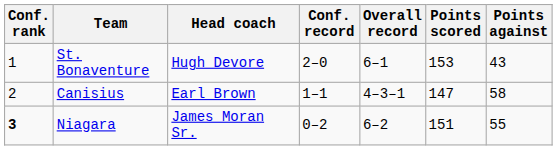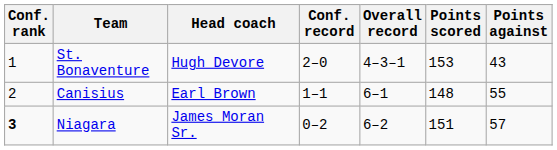 <table class="sortable wikitable".>
 <tr>
 <th width="25">Conf. rank</th>
 <th width="100">Team</th>
 <th width="115">Head coach</th>
 <th width="50">Conf. record</th>
 <th width="50">Overall record</th>
 <th width="50">Points scored</th>
 <th width="50">Points against</th>
 </tr>
 <tr align="left" bgcolor="">
 <td>1</td>
 <td><a href='#'>St. Bonaventure</a></td>
 <td><a href='#'>Hugh Devore</a></td>
 <td>2–0</td>
-<td>6–1</td>
+<td>4–3–1</td>
 <td>153</td>
 <td>43</td>
 </tr>
 <tr align="left" bgcolor="">
 <td>2</td>
 <td><a href='#'>Canisius</a></td>
 <td><a href='#'>Earl Brown</a></td>
 <td>1–1</td>
-<td>4–3–1</td>
-<td>147</td>
-<td>58</td>
+<td>6–1</td>
+<td>148</td>
+<td>55</td>
 </tr>
 <tr align="left" bgcolor="">
 <td><strong>3</strong></td>
 <td><a href='#'>Niagara</a></td>
 <td><a href='#'>James Moran Sr.</a></td>
 <td>0–2</td>
 <td>6–2</td>
 <td>151</td>
-<td>55</td>
+<td>57</td>
 </tr>
 </table>
